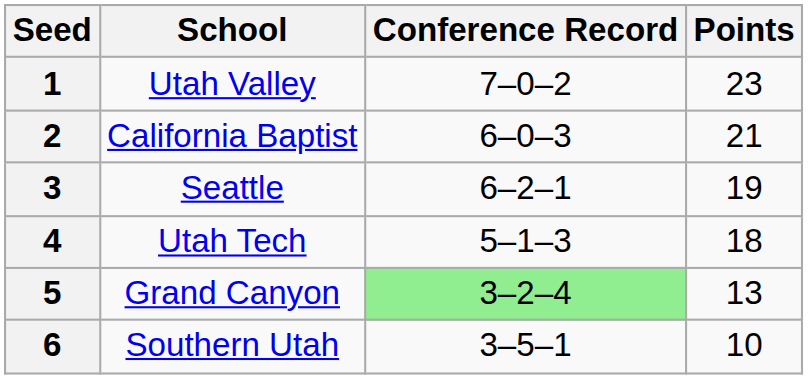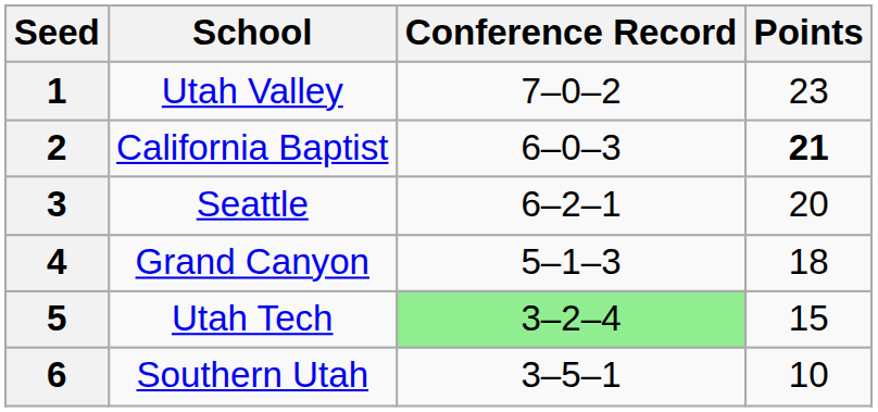 <table class="wikitable" style="text-align:center">
 <tr>
 <th>Seed</th>
 <th>School</th>
 <th>Conference Record</th>
 <th>Points</th>
 </tr>
 <tr>
 <th>1</th>
 <td><a href='#'>Utah Valley</a></td>
 <td>7–0–2</td>
 <td>23</td>
 </tr>
 <tr>
 <th>2</th>
 <td><a href='#'>California Baptist</a></td>
 <td>6–0–3</td>
-<td>21</td>
+<td><strong>21</strong></td>
 </tr>
 <tr>
 <th>3</th>
 <td><a href='#'>Seattle</a></td>
 <td>6–2–1</td>
-<td>19</td>
+<td>20</td>
 </tr>
 <tr>
 <th>4</th>
-<td><a href='#'>Utah Tech</a></td>
+<td><a href='#'>Grand Canyon</a></td>
 <td>5–1–3</td>
 <td>18</td>
 </tr>
 <tr>
 <th>5</th>
-<td><a href='#'>Grand Canyon</a></td>
+<td><a href='#'>Utah Tech</a></td>
 <td style="background: lightgreen;">3–2–4</td>
-<td>13</td>
+<td>15</td>
 </tr>
 <tr>
 <th>6</th>
 <td><a href='#'>Southern Utah</a></td>
 <td>3–5–1</td>
 <td>10</td>
 </tr>
 </table>
